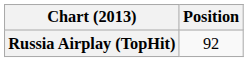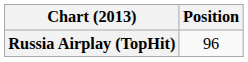 <table class="wikitable plainrowheaders" style="text-align:center;">
 <tr>
 <th scope="col">Chart (2013)</th>
 <th scope="col">Position</th>
 </tr>
 <tr>
 <th scope="row">Russia Airplay (TopHit)</th>
-<td>92</td>
+<td>96</td>
 </tr>
 </table>
